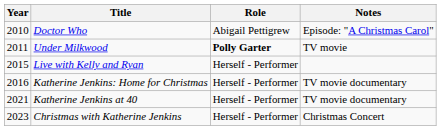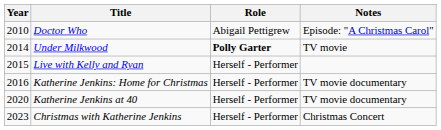 <table class=wikitable>
 <tr>
 <th>Year</th>
 <th>Title</th>
 <th>Role</th>
 <th>Notes</th>
 </tr>
 <tr>
 <td>2010</td>
 <td><em><a href='#'>Doctor Who</a></em></td>
 <td>Abigail Pettigrew</td>
 <td>Episode: "<a href='#'>A Christmas Carol</a>"</td>
 </tr>
 <tr>
-<td>2011</td>
+<td>2014</td>
 <td><em><a href='#'>Under Milkwood</a></em></td>
 <td><strong>Polly Garter</strong></td>
 <td>TV movie</td>
 </tr>
 <tr>
 <td>2015</td>
 <td><em><a href='#'>Live with Kelly and Ryan</a></em></td>
 <td>Herself - Performer</td>
 <td></td>
 </tr>
 <tr>
 <td>2016</td>
 <td><em>Katherine Jenkins: Home for Christmas</em></td>
 <td>Herself - Performer</td>
 <td>TV movie documentary</td>
 </tr>
 <tr>
-<td>2021</td>
+<td>2020</td>
 <td><em>Katherine Jenkins at 40</em></td>
 <td>Herself - Performer</td>
 <td>TV movie documentary</td>
 </tr>
 <tr>
 <td>2023</td>
 <td><em>Christmas with Katherine Jenkins</em></td>
 <td>Herself - Performer</td>
 <td>Christmas Concert</td>
 </tr>
 </table>
